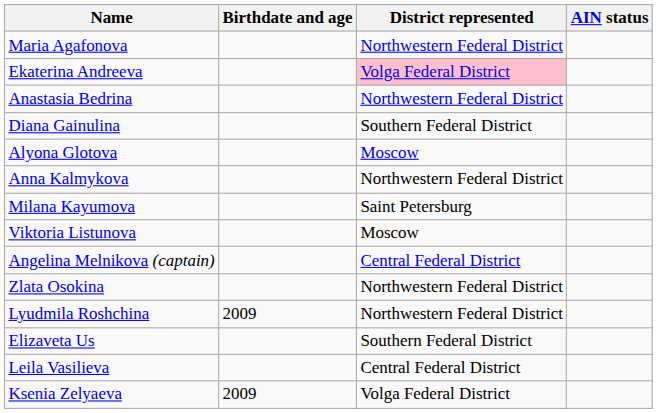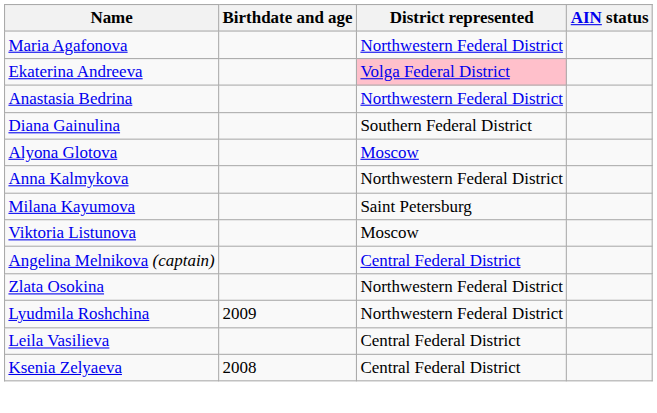 <table class="wikitable">
 <tr>
 <th>Name</th>
 <th>Birthdate and age</th>
 <th>District represented</th>
 <th><a href='#'>AIN</a> status</th>
 </tr>
 <tr>
 <td><a href='#'>Maria Agafonova</a></td>
 <td></td>
 <td><a href='#'>Northwestern Federal District</a></td>
 <td></td>
 </tr>
 <tr>
 <td><a href='#'>Ekaterina Andreeva</a></td>
 <td></td>
 <td style="background: pink;"><a href='#'>Volga Federal District</a></td>
 <td></td>
 </tr>
 <tr>
 <td><a href='#'>Anastasia Bedrina</a></td>
 <td></td>
 <td><a href='#'>Northwestern Federal District</a></td>
 <td></td>
 </tr>
 <tr>
 <td><a href='#'>Diana Gainulina</a></td>
 <td></td>
 <td>Southern Federal District</td>
 <td></td>
 </tr>
 <tr>
 <td><a href='#'>Alyona Glotova</a></td>
 <td></td>
 <td><a href='#'>Moscow</a></td>
 <td></td>
 </tr>
 <tr>
 <td><a href='#'>Anna Kalmykova</a></td>
 <td></td>
 <td>Northwestern Federal District</td>
 <td></td>
 </tr>
 <tr>
 <td><a href='#'>Milana Kayumova</a></td>
 <td></td>
 <td>Saint Petersburg</td>
 <td></td>
 </tr>
 <tr>
 <td><a href='#'>Viktoria Listunova</a></td>
 <td></td>
 <td>Moscow</td>
 <td></td>
 </tr>
 <tr>
 <td><a href='#'>Angelina Melnikova</a> <em>(captain)</em></td>
 <td></td>
 <td><a href='#'>Central Federal District</a></td>
 <td></td>
 </tr>
 <tr>
 <td><a href='#'>Zlata Osokina</a></td>
 <td></td>
 <td>Northwestern Federal District</td>
 <td></td>
 </tr>
 <tr>
 <td><a href='#'>Lyudmila Roshchina</a></td>
 <td>2009</td>
 <td>Northwestern Federal District</td>
 <td></td>
 </tr>
 <tr>
-<td><a href='#'>Elizaveta Us</a></td>
-<td></td>
-<td>Southern Federal District</td>
-<td></td>
-</tr>
-<tr>
 <td><a href='#'>Leila Vasilieva</a></td>
 <td></td>
 <td>Central Federal District</td>
 <td></td>
 </tr>
 <tr>
 <td><a href='#'>Ksenia Zelyaeva</a></td>
-<td>2009</td>
-<td>Volga Federal District</td>
+<td>2008</td>
+<td>Central Federal District</td>
 <td></td>
 </tr>
 </table>
